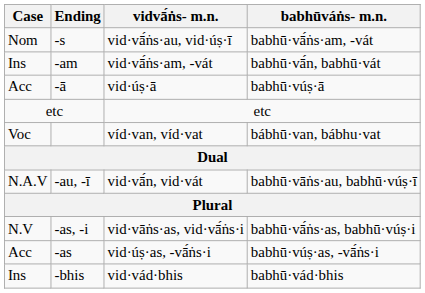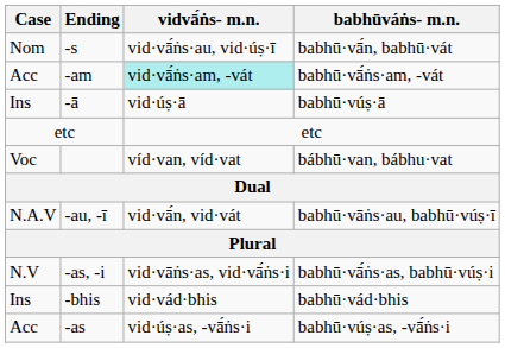 <table class="wikitable">
 <tr>
 <th>Case</th>
 <th>Ending</th>
 <th>vidvā́ṅs- m.n.</th>
 <th>babhūváṅs- m.n.</th>
 </tr>
 <tr>
 <td>Nom</td>
 <td>-s</td>
 <td>vid·vā́ṅs·au, vid·úṣ·ī</td>
+<td>babhū·vā́n, babhū·vát</td>
+</tr>
+<tr>
+<td>Acc</td>
+<td>-am</td>
+<td style="background: paleturquoise;">vid·vā́ṅs·am, -vát</td>
 <td>babhū·vā́ṅs·am, -vát</td>
 </tr>
 <tr>
 <td>Ins</td>
-<td>-am</td>
-<td>vid·vā́ṅs·am, -vát</td>
-<td>babhū·vā́n, babhū·vát</td>
-</tr>
-<tr>
-<td>Acc</td>
 <td>-ā</td>
 <td>vid·úṣ·ā</td>
 <td>babhū·vúṣ·ā</td>
 </tr>
 <tr style="text-align:center;">
 <td colspan="2">etc</td>
 <td colspan="2">etc</td>
 </tr>
 <tr>
 <td>Voc </td>
 <td></td>
 <td>víd·van, víd·vat</td>
 <td>bábhū·van, bábhu·vat</td>
 </tr>
 <tr>
 <th colspan="4">Dual</th>
 </tr>
 <tr>
 <td>N.A.V</td>
 <td>-au, -ī</td>
 <td>vid·vā́n, vid·vát</td>
 <td>babhū·vāṅs·au, babhū·vúṣ·ī</td>
 </tr>
 <tr>
 <th colspan="4">Plural</th>
 </tr>
 <tr>
 <td>N.V</td>
 <td>-as, -i</td>
 <td>vid·vāṅs·as, vid·vā́ṅs·i</td>
 <td>babhū·vā́ṅs·as, babhū·vúṣ·i</td>
 </tr>
 <tr>
+<td>Ins</td>
+<td>-bhis</td>
+<td>vid·vád·bhis</td>
+<td>babhū·vád·bhis</td>
+</tr>
+<tr>
 <td>Acc</td>
 <td>-as</td>
 <td>vid·úṣ·as, -vā́ṅs·i</td>
 <td>babhū·vúṣ·as, -vā́ṅs·i</td>
 </tr>
-<tr>
-<td>Ins</td>
-<td>-bhis</td>
-<td>vid·vád·bhis</td>
-<td>babhū·vád·bhis</td>
-</tr>
 </table>
